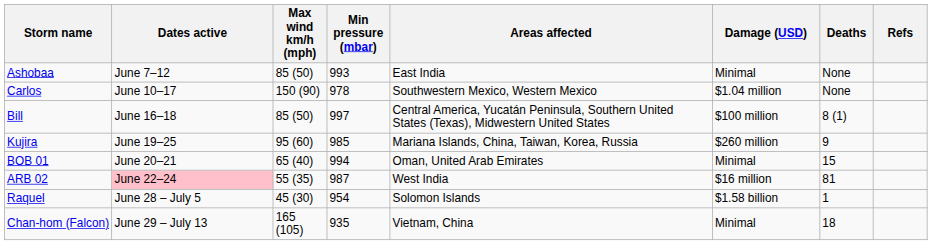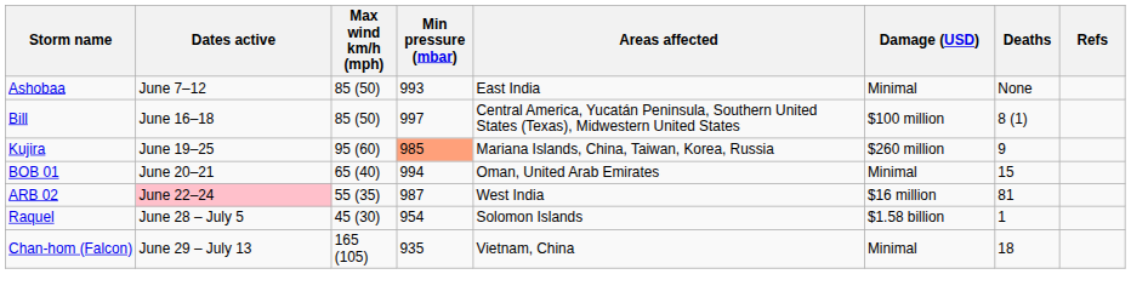 <table class="wikitable sortable">
 <tr>
 <th width="10%"><strong>Storm name</strong></th>
 <th width="15%"><strong>Dates active</strong></th>
 <th width="5%"><strong>Max wind km/h (mph)</strong></th>
 <th width="5%"><strong>Min pressure (<a href='#'>mbar</a>)</strong></th>
 <th width="30%"><strong>Areas affected</strong></th>
 <th width="10%"><strong>Damage (<a href='#'>USD</a>)</strong></th>
 <th width="5%"><strong>Deaths</strong></th>
 <th width="5%"><strong>Refs</strong></th>
 </tr>
 <tr>
 <td><a href='#'>Ashobaa</a></td>
 <td>June 7–12</td>
 <td>85 (50)</td>
 <td>993</td>
 <td>East India</td>
 <td>Minimal</td>
 <td>None</td>
 <td></td>
 </tr>
 <tr>
-<td><a href='#'>Carlos</a></td>
-<td>June 10–17</td>
-<td>150 (90)</td>
-<td>978</td>
-<td>Southwestern Mexico, Western Mexico</td>
-<td>$1.04 million</td>
-<td>None</td>
-<td></td>
-</tr>
-<tr>
 <td><a href='#'>Bill</a></td>
 <td>June 16–18</td>
 <td>85 (50)</td>
 <td>997</td>
 <td>Central America, Yucatán Peninsula, Southern United States (Texas), Midwestern United States</td>
 <td>$100 million</td>
 <td>8 (1)</td>
 <td></td>
 </tr>
 <tr>
 <td><a href='#'>Kujira</a></td>
 <td>June 19–25</td>
 <td>95 (60)</td>
-<td>985</td>
+<td style="background: lightsalmon;">985</td>
 <td>Mariana Islands, China, Taiwan, Korea, Russia</td>
 <td>$260 million</td>
 <td>9</td>
 <td></td>
 </tr>
 <tr>
 <td><a href='#'>BOB 01</a></td>
 <td>June 20–21</td>
 <td>65 (40)</td>
 <td>994</td>
 <td>Oman, United Arab Emirates</td>
 <td>Minimal</td>
 <td>15</td>
 <td></td>
 </tr>
 <tr>
 <td><a href='#'>ARB 02</a></td>
 <td style="background: pink;">June 22–24</td>
 <td>55 (35)</td>
 <td>987</td>
 <td>West India</td>
 <td>$16 million</td>
 <td>81</td>
 <td></td>
 </tr>
 <tr>
 <td><a href='#'>Raquel</a></td>
 <td>June 28 – July 5</td>
 <td>45 (30)</td>
 <td>954</td>
 <td>Solomon Islands</td>
 <td>$1.58 billion</td>
 <td>1</td>
 <td></td>
 </tr>
 <tr>
 <td><a href='#'>Chan-hom (Falcon)</a></td>
 <td>June 29 – July 13</td>
 <td>165 (105)</td>
 <td>935</td>
 <td>Vietnam, China</td>
 <td>Minimal</td>
 <td>18</td>
 <td></td>
 </tr>
 </table>
